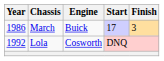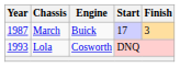 <table class="wikitable" style="font-size: 90%;">
 <tr>
 <th>Year</th>
 <th>Chassis</th>
 <th>Engine</th>
 <th>Start</th>
 <th>Finish</th>
 </tr>
 <tr>
-<td><a href='#'>1986</a></td>
+<td><a href='#'>1987</a></td>
 <td><a href='#'>March</a></td>
 <td><a href='#'>Buick</a></td>
 <td style="background:#CFCFFF;">17</td>
 <td style="background:#FFDF9F;">3</td>
 </tr>
 <tr>
-<td><a href='#'>1992</a></td>
+<td><a href='#'>1993</a></td>
 <td><a href='#'>Lola</a></td>
 <td><a href='#'>Cosworth</a></td>
 <td colspan=2 style="background:#FFCFCF;">DNQ</td>
 </tr>
 <tr>
 <th colspan="5"></th>
 </tr>
 </table>
